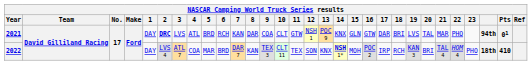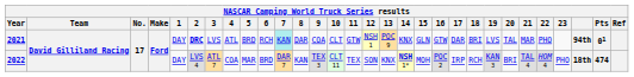 <table class="wikitable" style="text-align:center; font-size:75%">
 <tr>
 <th colspan=30><a href='#'>NASCAR Camping World Truck Series</a> results</th>
 </tr>
 <tr>
 <th>Year</th>
 <th>Team</th>
 <th>No.</th>
 <th>Make</th>
 <th>1</th>
 <th>2</th>
 <th>3</th>
 <th>4</th>
 <th>5</th>
 <th>6</th>
 <th>7</th>
 <th>8</th>
 <th>9</th>
 <th>10</th>
 <th>11</th>
 <th>12</th>
 <th>13</th>
 <th>14</th>
 <th>15</th>
 <th>16</th>
 <th>17</th>
 <th>18</th>
 <th>19</th>
 <th>20</th>
 <th>21</th>
 <th>22</th>
 <th>23</th>
 <th></th>
 <th>Pts</th>
 <th>Ref</th>
 </tr>
 <tr>
 <th><a href='#'>2021</a></th>
 <th rowspan=2><a href='#'>David Gilliland Racing</a></th>
 <th rowspan=2>17</th>
 <th rowspan=2><a href='#'>Ford</a></th>
 <td><a href='#'>DAY</a></td>
 <td><strong><a href='#'>DRC</a></strong></td>
 <td><a href='#'>LVS</a></td>
 <td><a href='#'>ATL</a></td>
 <td><a href='#'>BRD</a></td>
 <td><a href='#'>RCH</a></td>
-<td><a href='#'>KAN</a></td>
+<td style="background: paleturquoise;"><a href='#'>KAN</a></td>
 <td><a href='#'>DAR</a></td>
 <td><a href='#'>COA</a></td>
 <td><a href='#'>CLT</a></td>
 <td><a href='#'>GTW</a></td>
 <td style="background:#FFFFBF;"><a href='#'>NSH</a><br><small>1</small></td>
 <td style="background:#FFDF9F;"><a href='#'>POC</a><br><small>9</small></td>
 <td><a href='#'>KNX</a></td>
 <td><a href='#'>GLN</a></td>
 <td><a href='#'>GTW</a></td>
 <td><a href='#'>DAR</a></td>
 <td><a href='#'>BRI</a></td>
 <td><a href='#'>LVS</a></td>
 <td><a href='#'>TAL</a></td>
 <td><a href='#'>MAR</a></td>
 <td><a href='#'>PHO</a></td>
 <td></td>
 <th>94th</th>
 <th>0<sup>1</sup></th>
 <th></th>
 </tr>
 <tr>
 <th><a href='#'>2022</a></th>
 <td><a href='#'>DAY</a></td>
 <td style="background:#DFDFDF;"><a href='#'>LVS</a><br><small>4</small></td>
 <td style="background:#FFDF9F;"><a href='#'>ATL</a><br><small>7</small></td>
 <td><a href='#'>COA</a></td>
 <td><a href='#'>MAR</a></td>
 <td><a href='#'>BRD</a></td>
 <td style="background:#FFDF9F;"><a href='#'>DAR</a><br><small>7</small></td>
 <td><a href='#'>KAN</a></td>
 <td style="background:#DFDFDF;"><a href='#'>TEX</a><br><small>3</small></td>
 <td style="background:#DFFFDF;"><a href='#'>CLT</a><br><small>11</small></td>
 <td><a href='#'>TEX</a></td>
 <td><a href='#'>SON</a></td>
 <td><a href='#'>KNX</a></td>
 <td style="background:#FFFFBF;"><strong><a href='#'>NSH</a></strong><br><small>1*</small></td>
 <td><a href='#'>MOH</a></td>
 <td style="background:#DFDFDF;"><a href='#'>POC</a><br><small>2</small></td>
 <td><a href='#'>IRP</a></td>
 <td><a href='#'>RCH</a></td>
 <td style="background:#DFDFDF;"><a href='#'>KAN</a><br><small>3</small></td>
 <td><a href='#'>BRI</a></td>
 <td style="background:#DFDFDF;"><a href='#'>TAL</a><br><small>4</small></td>
 <td style="background:#DFDFDF;"><em><a href='#'>HOM</a></em><br><small>4</small></td>
 <td><a href='#'>PHO</a></td>
 <th>18th</th>
-<th>410</th>
+<th>474</th>
 <th></th>
 </tr>
 </table>
